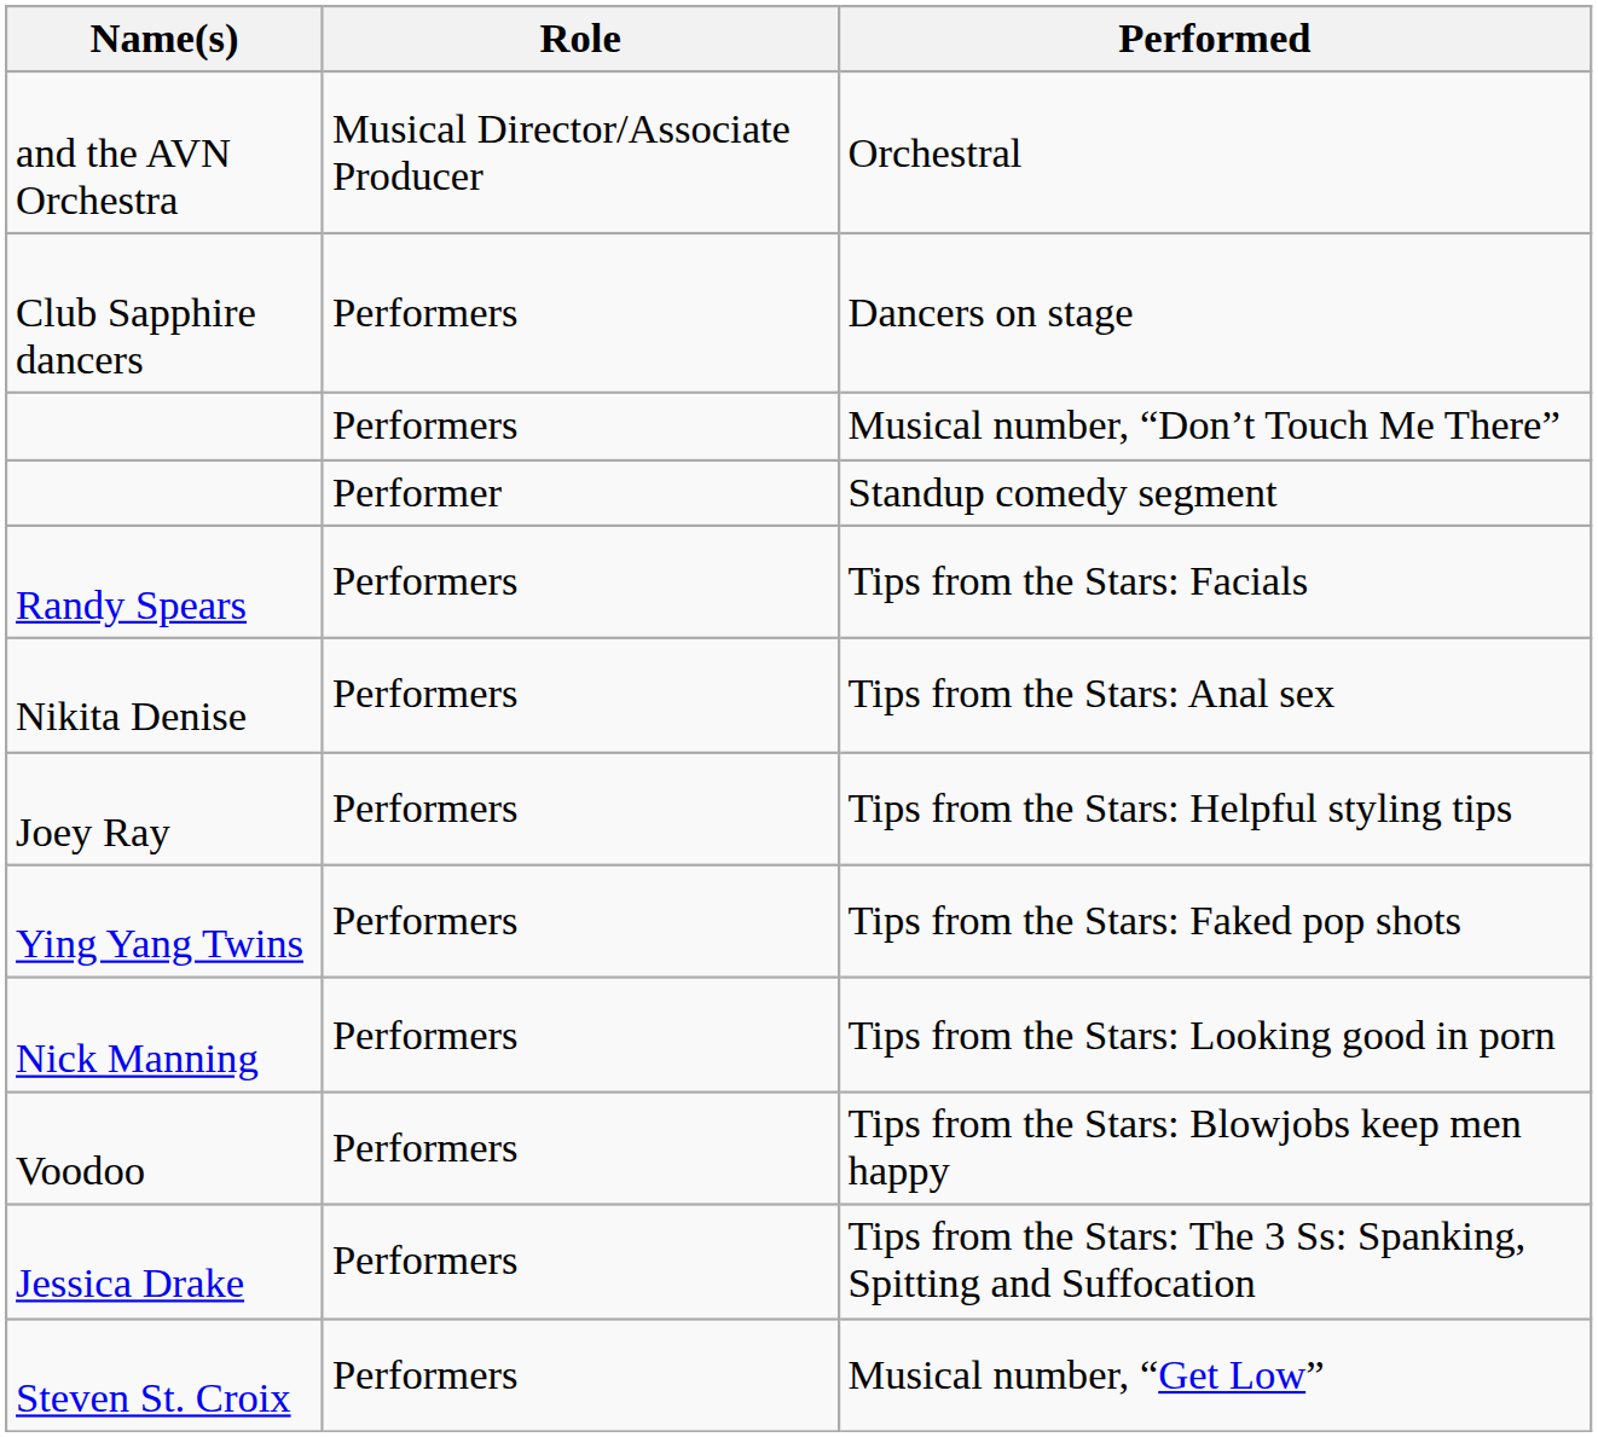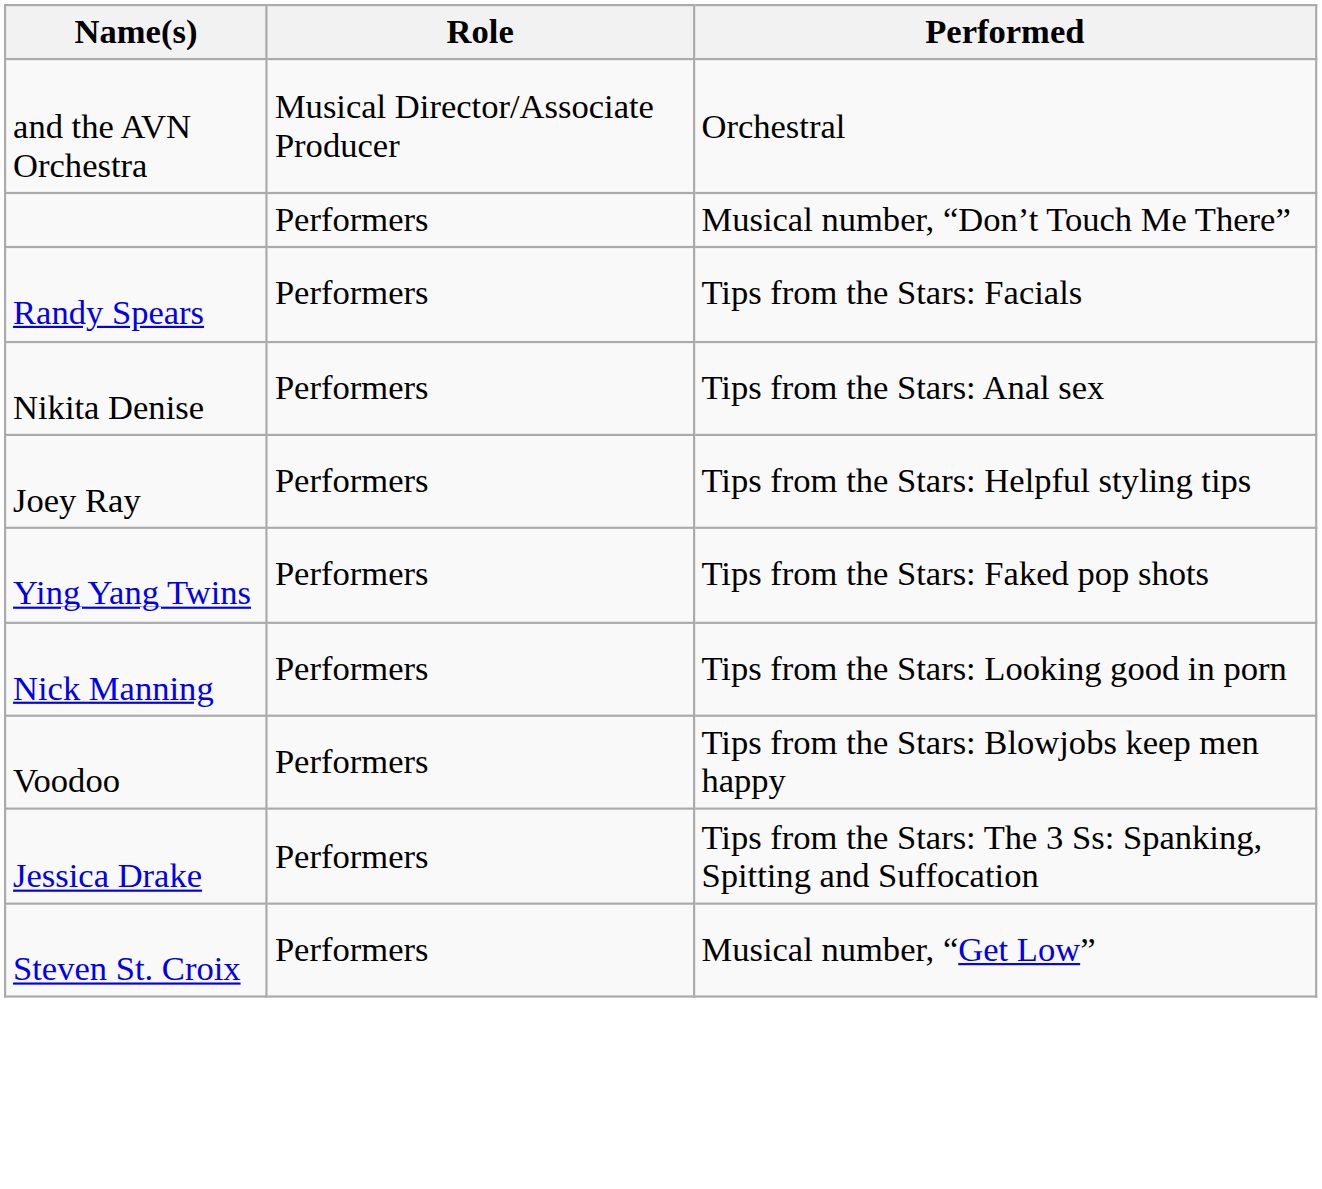 <table class="wikitable sortable">
 <tr>
 <th>Name(s)</th>
 <th>Role</th>
 <th>Performed</th>
 </tr>
 <tr>
 <td><br>and the AVN Orchestra</td>
 <td>Musical Director/Associate Producer</td>
 <td>Orchestral</td>
 </tr>
 <tr>
-<td><br>Club Sapphire dancers</td>
-<td>Performers</td>
-<td>Dancers on stage</td>
-</tr>
-<tr>
 <td></td>
 <td>Performers</td>
 <td>Musical number, “Don’t Touch Me There”</td>
-</tr>
-<tr>
-<td></td>
-<td>Performer</td>
-<td>Standup comedy segment</td>
 </tr>
 <tr>
 <td><br><a href='#'>Randy Spears</a></td>
 <td>Performers</td>
 <td>Tips from the Stars: Facials</td>
 </tr>
 <tr>
 <td><br>Nikita Denise</td>
 <td>Performers</td>
 <td>Tips from the Stars: Anal sex</td>
 </tr>
 <tr>
 <td><br>Joey Ray</td>
 <td>Performers</td>
 <td>Tips from the Stars: Helpful styling tips</td>
 </tr>
 <tr>
 <td><br><a href='#'>Ying Yang Twins</a></td>
 <td>Performers</td>
 <td>Tips from the Stars: Faked pop shots</td>
 </tr>
 <tr>
 <td><br><a href='#'>Nick Manning</a></td>
 <td>Performers</td>
 <td>Tips from the Stars: Looking good in porn</td>
 </tr>
 <tr>
 <td><br>Voodoo</td>
 <td>Performers</td>
 <td>Tips from the Stars: Blowjobs keep men happy</td>
 </tr>
 <tr>
 <td><br><a href='#'>Jessica Drake</a></td>
 <td>Performers</td>
 <td>Tips from the Stars: The 3 Ss: Spanking, Spitting and Suffocation</td>
 </tr>
 <tr>
 <td><br><a href='#'>Steven St. Croix</a></td>
 <td>Performers</td>
 <td>Musical number, “<a href='#'>Get Low</a>”</td>
 </tr>
 </table>
